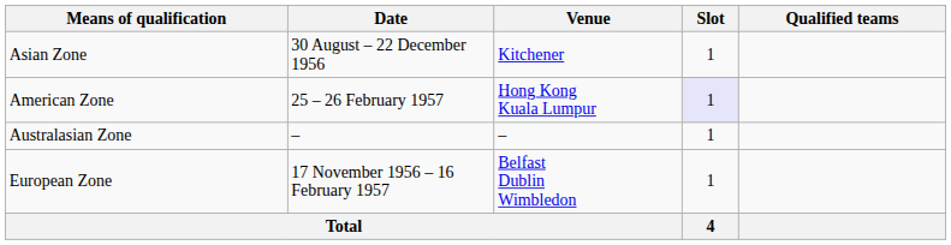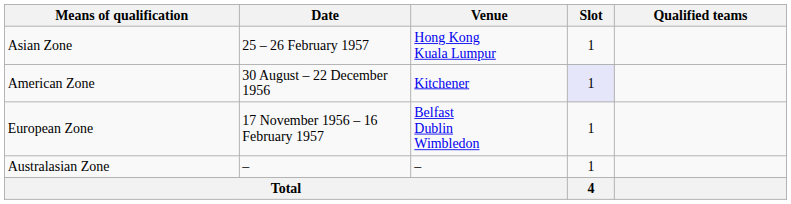 <table class="wikitable" width="900">
 <tr>
 <th width="30%">Means of qualification</th>
 <th width="22%">Date</th>
 <th width="20%">Venue</th>
 <th width="6%">Slot</th>
 <th width="22%">Qualified teams</th>
 </tr>
 <tr>
 <td>Asian Zone</td>
-<td>30 August – 22 December 1956</td>
-<td><a href='#'>Kitchener</a></td>
+<td>25 – 26 February 1957</td>
+<td><a href='#'>Hong Kong</a><br><a href='#'>Kuala Lumpur</a></td>
 <td align="center">1</td>
 <td></td>
 </tr>
 <tr>
 <td>American Zone</td>
-<td>25 – 26 February 1957</td>
-<td><a href='#'>Hong Kong</a><br><a href='#'>Kuala Lumpur</a></td>
+<td>30 August – 22 December 1956</td>
+<td><a href='#'>Kitchener</a></td>
 <td align="center" style="background: lavender;">1</td>
+<td></td>
+</tr>
+<tr>
+<td>European Zone</td>
+<td>17 November 1956 – 16 February 1957</td>
+<td><a href='#'>Belfast</a><br><a href='#'>Dublin</a><br><a href='#'>Wimbledon</a></td>
+<td align="center">1</td>
 <td></td>
 </tr>
 <tr>
 <td>Australasian Zone</td>
 <td>–</td>
 <td>–</td>
 <td align="center">1</td>
 <td></td>
 </tr>
 <tr>
-<td>European Zone</td>
-<td>17 November 1956 – 16 February 1957</td>
-<td><a href='#'>Belfast</a><br><a href='#'>Dublin</a><br><a href='#'>Wimbledon</a></td>
-<td align="center">1</td>
-<td></td>
-</tr>
-<tr>
 <th colspan="3">Total</th>
 <th>4</th>
 <th></th>
 </tr>
 </table>
